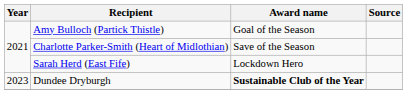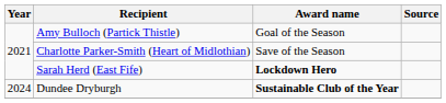 <table class="wikitable sortable">
 <tr>
 <th>Year</th>
 <th>Recipient</th>
 <th>Award name</th>
 <th>Source</th>
 </tr>
 <tr>
 <td rowspan=3>2021</td>
 <td><a href='#'>Amy Bulloch</a> (<a href='#'>Partick Thistle</a>)</td>
 <td>Goal of the Season</td>
 <td></td>
 </tr>
 <tr>
 <td><a href='#'>Charlotte Parker-Smith</a> (<a href='#'>Heart of Midlothian</a>)</td>
 <td>Save of the Season</td>
 <td></td>
 </tr>
 <tr>
 <td><a href='#'>Sarah Herd</a> (<a href='#'>East Fife</a>)</td>
-<td>Lockdown Hero</td>
+<td><strong>Lockdown Hero</strong></td>
 <td></td>
 </tr>
 <tr>
-<td>2023</td>
+<td>2024</td>
 <td>Dundee Dryburgh</td>
 <td><strong>Sustainable Club of the Year</strong></td>
 <td></td>
 </tr>
 <tr>
 </tr>
 </table>
